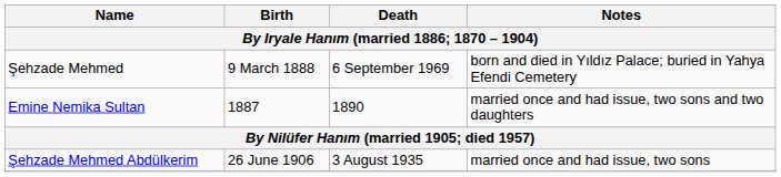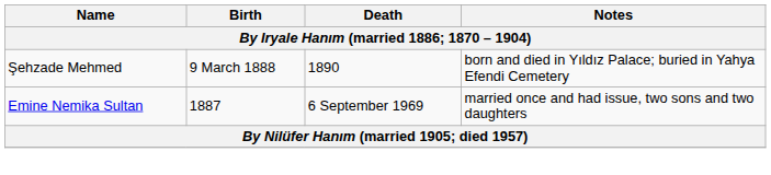 <table class="wikitable">
 <tr>
 <th>Name</th>
 <th>Birth</th>
 <th>Death</th>
 <th style="width:40%;">Notes</th>
 </tr>
 <tr>
 <th colspan="4"><strong><em>By Iryale Hanım</em></strong> (married 1886; 1870 – 1904)</th>
 </tr>
 <tr>
 <td>Şehzade Mehmed</td>
 <td>9 March 1888</td>
-<td>6 September 1969</td>
+<td>1890</td>
 <td>born and died in Yıldız Palace; buried in Yahya Efendi Cemetery</td>
 </tr>
 <tr>
 <td><a href='#'>Emine Nemika Sultan</a></td>
 <td>1887</td>
-<td>1890</td>
+<td>6 September 1969</td>
 <td>married once and had issue, two sons and two daughters</td>
 </tr>
 <tr>
 <th colspan="4"><strong><em>By Nilüfer Hanım</em></strong> (married 1905; died 1957)</th>
 </tr>
 <tr>
-<td><a href='#'>Şehzade Mehmed Abdülkerim</a></td>
-<td>26 June 1906</td>
-<td>3 August 1935</td>
-<td>married once and had issue, two sons</td>
-</tr>
-<tr>
 </tr>
 </table>
